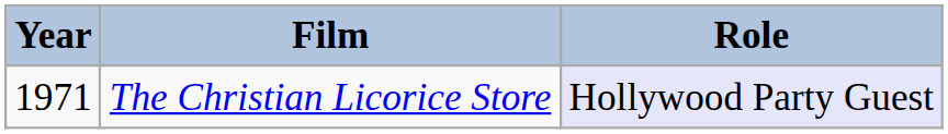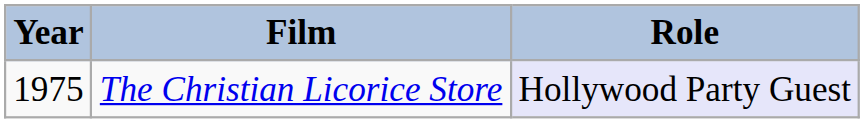 <table class="wikitable">
 <tr>
 <th style="background:#B0C4DE;">Year</th>
 <th style="background:#B0C4DE;">Film</th>
 <th style="background:#B0C4DE;">Role</th>
 </tr>
 <tr>
-<td>1971</td>
+<td>1975</td>
 <td><em><a href='#'>The Christian Licorice Store</a></em></td>
 <td style="background: lavender;">Hollywood Party Guest</td>
 </tr>
 </table>
